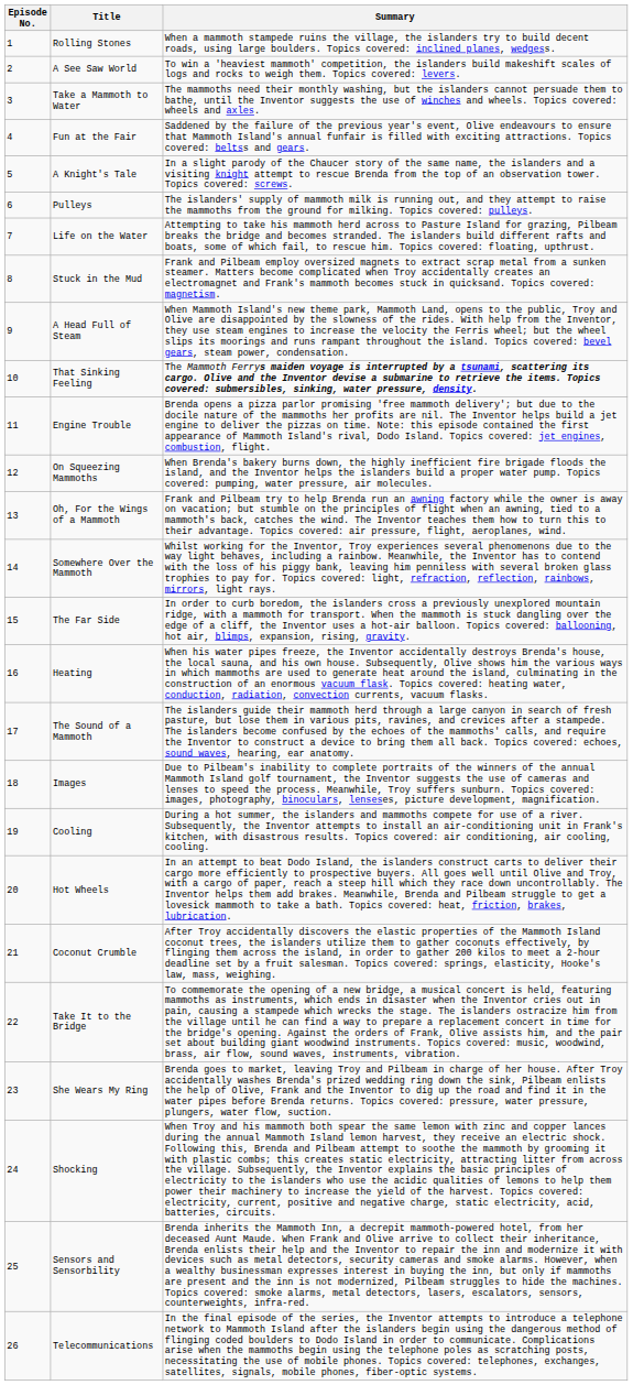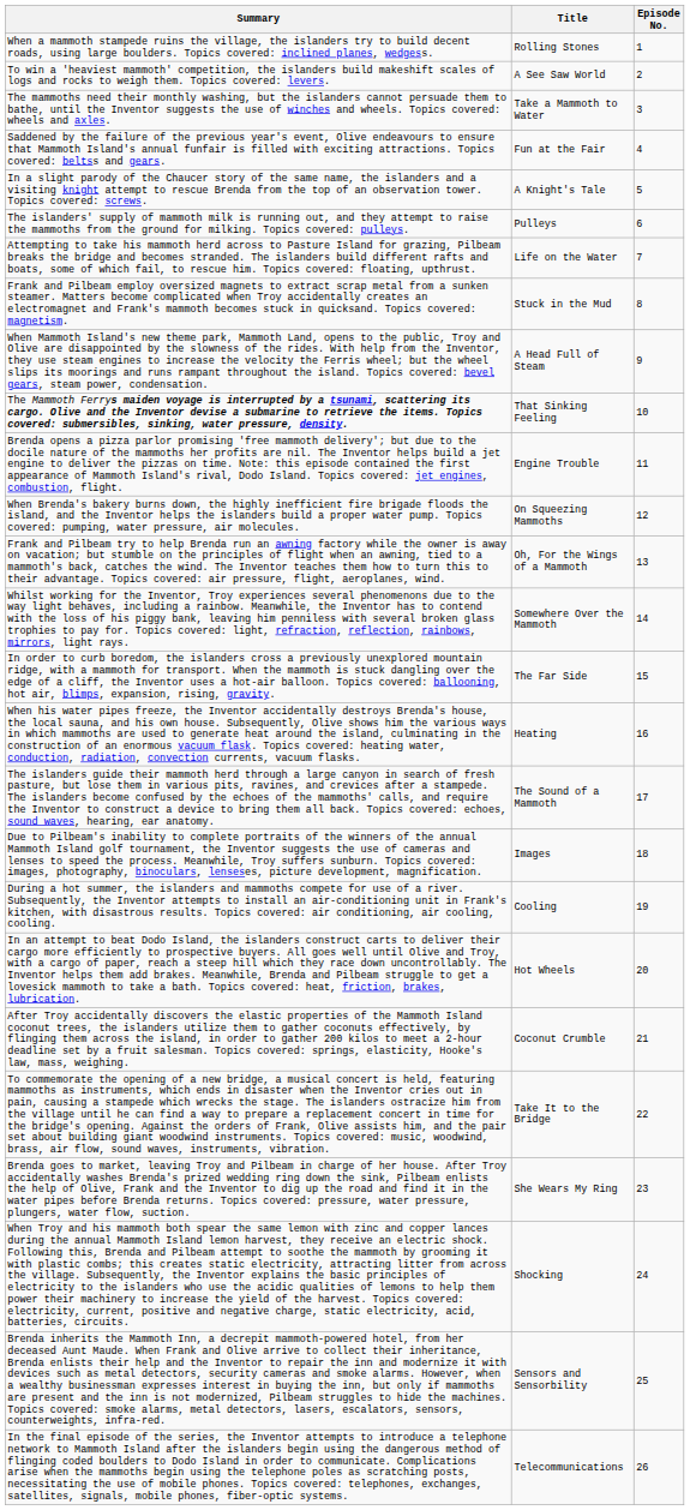 <table class="wikitable">
 <tr>
+<th>Summary</th>
+<th>Title</th>
 <th>Episode No.</th>
-<th>Title</th>
-<th>Summary</th>
 </tr>
 <tr>
+<td>When a mammoth stampede ruins the village, the islanders try to build decent roads, using large boulders. Topics covered: <a href='#'>inclined planes</a>, <a href='#'>wedges</a>s.</td>
+<td>Rolling Stones</td>
 <td>1</td>
-<td>Rolling Stones</td>
-<td>When a mammoth stampede ruins the village, the islanders try to build decent roads, using large boulders. Topics covered: <a href='#'>inclined planes</a>, <a href='#'>wedges</a>s.</td>
 </tr>
 <tr>
+<td>To win a 'heaviest mammoth' competition, the islanders build makeshift scales of logs and rocks to weigh them. Topics covered: <a href='#'>levers</a>.</td>
+<td>A See Saw World</td>
 <td>2</td>
-<td>A See Saw World</td>
-<td>To win a 'heaviest mammoth' competition, the islanders build makeshift scales of logs and rocks to weigh them. Topics covered: <a href='#'>levers</a>.</td>
 </tr>
 <tr>
+<td>The mammoths need their monthly washing, but the islanders cannot persuade them to bathe, until the Inventor suggests the use of <a href='#'>winches</a> and wheels. Topics covered: wheels and <a href='#'>axles</a>.</td>
+<td>Take a Mammoth to Water</td>
 <td>3</td>
-<td>Take a Mammoth to Water</td>
-<td>The mammoths need their monthly washing, but the islanders cannot persuade them to bathe, until the Inventor suggests the use of <a href='#'>winches</a> and wheels. Topics covered: wheels and <a href='#'>axles</a>.</td>
 </tr>
 <tr>
+<td>Saddened by the failure of the previous year's event, Olive endeavours to ensure that Mammoth Island's annual funfair is filled with exciting attractions. Topics covered: <a href='#'>belts</a>s and <a href='#'>gears</a>.</td>
+<td>Fun at the Fair</td>
 <td>4</td>
-<td>Fun at the Fair</td>
-<td>Saddened by the failure of the previous year's event, Olive endeavours to ensure that Mammoth Island's annual funfair is filled with exciting attractions. Topics covered: <a href='#'>belts</a>s and <a href='#'>gears</a>.</td>
 </tr>
 <tr>
+<td>In a slight parody of the Chaucer story of the same name, the islanders and a visiting <a href='#'>knight</a> attempt to rescue Brenda from the top of an observation tower. Topics covered: <a href='#'>screws</a>.</td>
+<td>A Knight's Tale</td>
 <td>5</td>
-<td>A Knight's Tale</td>
-<td>In a slight parody of the Chaucer story of the same name, the islanders and a visiting <a href='#'>knight</a> attempt to rescue Brenda from the top of an observation tower. Topics covered: <a href='#'>screws</a>.</td>
 </tr>
 <tr>
+<td>The islanders' supply of mammoth milk is running out, and they attempt to raise the mammoths from the ground for milking. Topics covered: <a href='#'>pulleys</a>.</td>
+<td>Pulleys</td>
 <td>6</td>
-<td>Pulleys</td>
-<td>The islanders' supply of mammoth milk is running out, and they attempt to raise the mammoths from the ground for milking. Topics covered: <a href='#'>pulleys</a>.</td>
 </tr>
 <tr>
+<td>Attempting to take his mammoth herd across to Pasture Island for grazing, Pilbeam breaks the bridge and becomes stranded. The islanders build different rafts and boats, some of which fail, to rescue him. Topics covered: floating, upthrust.</td>
+<td>Life on the Water</td>
 <td>7</td>
-<td>Life on the Water</td>
-<td>Attempting to take his mammoth herd across to Pasture Island for grazing, Pilbeam breaks the bridge and becomes stranded. The islanders build different rafts and boats, some of which fail, to rescue him. Topics covered: floating, upthrust.</td>
 </tr>
 <tr>
+<td>Frank and Pilbeam employ oversized magnets to extract scrap metal from a sunken steamer. Matters become complicated when Troy accidentally creates an electromagnet and Frank's mammoth becomes stuck in quicksand. Topics covered: <a href='#'>magnetism</a>.</td>
+<td>Stuck in the Mud</td>
 <td>8</td>
-<td>Stuck in the Mud</td>
-<td>Frank and Pilbeam employ oversized magnets to extract scrap metal from a sunken steamer. Matters become complicated when Troy accidentally creates an electromagnet and Frank's mammoth becomes stuck in quicksand. Topics covered: <a href='#'>magnetism</a>.</td>
 </tr>
 <tr>
+<td>When Mammoth Island's new theme park, Mammoth Land, opens to the public, Troy and Olive are disappointed by the slowness of the rides. With help from the Inventor, they use steam engines to increase the velocity the Ferris wheel; but the wheel slips its moorings and runs rampant throughout the island. Topics covered: <a href='#'>bevel gears</a>, steam power, condensation.</td>
+<td>A Head Full of Steam</td>
 <td>9</td>
-<td>A Head Full of Steam</td>
-<td>When Mammoth Island's new theme park, Mammoth Land, opens to the public, Troy and Olive are disappointed by the slowness of the rides. With help from the Inventor, they use steam engines to increase the velocity the Ferris wheel; but the wheel slips its moorings and runs rampant throughout the island. Topics covered: <a href='#'>bevel gears</a>, steam power, condensation.</td>
 </tr>
 <tr>
+<td>The <em>Mammoth Ferry<strong>s maiden voyage is interrupted by a <a href='#'>tsunami</a>, scattering its cargo. Olive and the Inventor devise a submarine to retrieve the items. Topics covered: submersibles, sinking, water pressure, <a href='#'>density</a>.</td>
+<td>That Sinking Feeling</td>
 <td>10</td>
-<td>That Sinking Feeling</td>
-<td>The <em>Mammoth Ferry<strong>s maiden voyage is interrupted by a <a href='#'>tsunami</a>, scattering its cargo. Olive and the Inventor devise a submarine to retrieve the items. Topics covered: submersibles, sinking, water pressure, <a href='#'>density</a>.</td>
 </tr>
 <tr>
+<td>Brenda opens a pizza parlor promising 'free mammoth delivery'; but due to the docile nature of the mammoths her profits are nil. The Inventor helps build a jet engine to deliver the pizzas on time. Note: this episode contained the first appearance of Mammoth Island's rival, Dodo Island. Topics covered: <a href='#'>jet engines</a>, <a href='#'>combustion</a>, flight.</td>
+<td>Engine Trouble</td>
 <td>11</td>
-<td>Engine Trouble</td>
-<td>Brenda opens a pizza parlor promising 'free mammoth delivery'; but due to the docile nature of the mammoths her profits are nil. The Inventor helps build a jet engine to deliver the pizzas on time. Note: this episode contained the first appearance of Mammoth Island's rival, Dodo Island. Topics covered: <a href='#'>jet engines</a>, <a href='#'>combustion</a>, flight.</td>
 </tr>
 <tr>
+<td>When Brenda's bakery burns down, the highly inefficient fire brigade floods the island, and the Inventor helps the islanders build a proper water pump. Topics covered: pumping, water pressure, air molecules.</td>
+<td>On Squeezing Mammoths</td>
 <td>12</td>
-<td>On Squeezing Mammoths</td>
-<td>When Brenda's bakery burns down, the highly inefficient fire brigade floods the island, and the Inventor helps the islanders build a proper water pump. Topics covered: pumping, water pressure, air molecules.</td>
 </tr>
 <tr>
+<td>Frank and Pilbeam try to help Brenda run an <a href='#'>awning</a> factory while the owner is away on vacation; but stumble on the principles of flight when an awning, tied to a mammoth's back, catches the wind. The Inventor teaches them how to turn this to their advantage. Topics covered: air pressure, flight, aeroplanes, wind.</td>
+<td>Oh, For the Wings of a Mammoth</td>
 <td>13</td>
-<td>Oh, For the Wings of a Mammoth</td>
-<td>Frank and Pilbeam try to help Brenda run an <a href='#'>awning</a> factory while the owner is away on vacation; but stumble on the principles of flight when an awning, tied to a mammoth's back, catches the wind. The Inventor teaches them how to turn this to their advantage. Topics covered: air pressure, flight, aeroplanes, wind.</td>
 </tr>
 <tr>
+<td>Whilst working for the Inventor, Troy experiences several phenomenons due to the way light behaves, including a rainbow. Meanwhile, the Inventor has to contend with the loss of his piggy bank, leaving him penniless with several broken glass trophies to pay for. Topics covered: light, <a href='#'>refraction</a>, <a href='#'>reflection</a>, <a href='#'>rainbows</a>, <a href='#'>mirrors</a>, light rays.</td>
+<td>Somewhere Over the Mammoth</td>
 <td>14</td>
-<td>Somewhere Over the Mammoth</td>
-<td>Whilst working for the Inventor, Troy experiences several phenomenons due to the way light behaves, including a rainbow. Meanwhile, the Inventor has to contend with the loss of his piggy bank, leaving him penniless with several broken glass trophies to pay for. Topics covered: light, <a href='#'>refraction</a>, <a href='#'>reflection</a>, <a href='#'>rainbows</a>, <a href='#'>mirrors</a>, light rays.</td>
 </tr>
 <tr>
+<td>In order to curb boredom, the islanders cross a previously unexplored mountain ridge, with a mammoth for transport. When the mammoth is stuck dangling over the edge of a cliff, the Inventor uses a hot-air balloon. Topics covered: <a href='#'>ballooning</a>, hot air, <a href='#'>blimps</a>, expansion, rising, <a href='#'>gravity</a>.</td>
+<td>The Far Side</td>
 <td>15</td>
-<td>The Far Side</td>
-<td>In order to curb boredom, the islanders cross a previously unexplored mountain ridge, with a mammoth for transport. When the mammoth is stuck dangling over the edge of a cliff, the Inventor uses a hot-air balloon. Topics covered: <a href='#'>ballooning</a>, hot air, <a href='#'>blimps</a>, expansion, rising, <a href='#'>gravity</a>.</td>
 </tr>
 <tr>
+<td>When his water pipes freeze, the Inventor accidentally destroys Brenda's house, the local sauna, and his own house. Subsequently, Olive shows him the various ways in which mammoths are used to generate heat around the island, culminating in the construction of an enormous <a href='#'>vacuum flask</a>. Topics covered: heating water, <a href='#'>conduction</a>, <a href='#'>radiation</a>, <a href='#'>convection</a> currents, vacuum flasks.</td>
+<td>Heating</td>
 <td>16</td>
-<td>Heating</td>
-<td>When his water pipes freeze, the Inventor accidentally destroys Brenda's house, the local sauna, and his own house. Subsequently, Olive shows him the various ways in which mammoths are used to generate heat around the island, culminating in the construction of an enormous <a href='#'>vacuum flask</a>. Topics covered: heating water, <a href='#'>conduction</a>, <a href='#'>radiation</a>, <a href='#'>convection</a> currents, vacuum flasks.</td>
 </tr>
 <tr>
+<td>The islanders guide their mammoth herd through a large canyon in search of fresh pasture, but lose them in various pits, ravines, and crevices after a stampede. The islanders become confused by the echoes of the mammoths' calls, and require the Inventor to construct a device to bring them all back. Topics covered: echoes, <a href='#'>sound waves</a>, hearing, ear anatomy.</td>
+<td>The Sound of a Mammoth</td>
 <td>17</td>
-<td>The Sound of a Mammoth</td>
-<td>The islanders guide their mammoth herd through a large canyon in search of fresh pasture, but lose them in various pits, ravines, and crevices after a stampede. The islanders become confused by the echoes of the mammoths' calls, and require the Inventor to construct a device to bring them all back. Topics covered: echoes, <a href='#'>sound waves</a>, hearing, ear anatomy.</td>
 </tr>
 <tr>
+<td>Due to Pilbeam's inability to complete portraits of the winners of the annual Mammoth Island golf tournament, the Inventor suggests the use of cameras and lenses to speed the process. Meanwhile, Troy suffers sunburn. Topics covered: images, photography, <a href='#'>binoculars</a>, <a href='#'>lenses</a>es, picture development, magnification.</td>
+<td>Images</td>
 <td>18</td>
-<td>Images</td>
-<td>Due to Pilbeam's inability to complete portraits of the winners of the annual Mammoth Island golf tournament, the Inventor suggests the use of cameras and lenses to speed the process. Meanwhile, Troy suffers sunburn. Topics covered: images, photography, <a href='#'>binoculars</a>, <a href='#'>lenses</a>es, picture development, magnification.</td>
 </tr>
 <tr>
+<td>During a hot summer, the islanders and mammoths compete for use of a river. Subsequently, the Inventor attempts to install an air-conditioning unit in Frank's kitchen, with disastrous results. Topics covered: air conditioning, air cooling, cooling.</td>
+<td>Cooling</td>
 <td>19</td>
-<td>Cooling</td>
-<td>During a hot summer, the islanders and mammoths compete for use of a river. Subsequently, the Inventor attempts to install an air-conditioning unit in Frank's kitchen, with disastrous results. Topics covered: air conditioning, air cooling, cooling.</td>
 </tr>
 <tr>
+<td>In an attempt to beat Dodo Island, the islanders construct carts to deliver their cargo more efficiently to prospective buyers. All goes well until Olive and Troy, with a cargo of paper, reach a steep hill which they race down uncontrollably. The Inventor helps them add brakes. Meanwhile, Brenda and Pilbeam struggle to get a lovesick mammoth to take a bath. Topics covered: heat, <a href='#'>friction</a>, <a href='#'>brakes</a>, <a href='#'>lubrication</a>.</td>
+<td>Hot Wheels</td>
 <td>20</td>
-<td>Hot Wheels</td>
-<td>In an attempt to beat Dodo Island, the islanders construct carts to deliver their cargo more efficiently to prospective buyers. All goes well until Olive and Troy, with a cargo of paper, reach a steep hill which they race down uncontrollably. The Inventor helps them add brakes. Meanwhile, Brenda and Pilbeam struggle to get a lovesick mammoth to take a bath. Topics covered: heat, <a href='#'>friction</a>, <a href='#'>brakes</a>, <a href='#'>lubrication</a>.</td>
 </tr>
 <tr>
+<td>After Troy accidentally discovers the elastic properties of the Mammoth Island coconut trees, the islanders utilize them to gather coconuts effectively, by flinging them across the island, in order to gather 200 kilos to meet a 2-hour deadline set by a fruit salesman. Topics covered: springs, elasticity, Hooke's law, mass, weighing.</td>
+<td>Coconut Crumble</td>
 <td>21</td>
-<td>Coconut Crumble</td>
-<td>After Troy accidentally discovers the elastic properties of the Mammoth Island coconut trees, the islanders utilize them to gather coconuts effectively, by flinging them across the island, in order to gather 200 kilos to meet a 2-hour deadline set by a fruit salesman. Topics covered: springs, elasticity, Hooke's law, mass, weighing.</td>
 </tr>
 <tr>
+<td>To commemorate the opening of a new bridge, a musical concert is held, featuring mammoths as instruments, which ends in disaster when the Inventor cries out in pain, causing a stampede which wrecks the stage. The islanders ostracize him from the village until he can find a way to prepare a replacement concert in time for the bridge's opening. Against the orders of Frank, Olive assists him, and the pair set about building giant woodwind instruments. Topics covered: music, woodwind, brass, air flow, sound waves, instruments, vibration.</td>
+<td>Take It to the Bridge</td>
 <td>22</td>
-<td>Take It to the Bridge</td>
-<td>To commemorate the opening of a new bridge, a musical concert is held, featuring mammoths as instruments, which ends in disaster when the Inventor cries out in pain, causing a stampede which wrecks the stage. The islanders ostracize him from the village until he can find a way to prepare a replacement concert in time for the bridge's opening. Against the orders of Frank, Olive assists him, and the pair set about building giant woodwind instruments. Topics covered: music, woodwind, brass, air flow, sound waves, instruments, vibration.</td>
 </tr>
 <tr>
+<td>Brenda goes to market, leaving Troy and Pilbeam in charge of her house. After Troy accidentally washes Brenda's prized wedding ring down the sink, Pilbeam enlists the help of Olive, Frank and the Inventor to dig up the road and find it in the water pipes before Brenda returns. Topics covered: pressure, water pressure, plungers, water flow, suction.</td>
+<td>She Wears My Ring</td>
 <td>23</td>
-<td>She Wears My Ring</td>
-<td>Brenda goes to market, leaving Troy and Pilbeam in charge of her house. After Troy accidentally washes Brenda's prized wedding ring down the sink, Pilbeam enlists the help of Olive, Frank and the Inventor to dig up the road and find it in the water pipes before Brenda returns. Topics covered: pressure, water pressure, plungers, water flow, suction.</td>
 </tr>
 <tr>
+<td>When Troy and his mammoth both spear the same lemon with zinc and copper lances during the annual Mammoth Island lemon harvest, they receive an electric shock. Following this, Brenda and Pilbeam attempt to soothe the mammoth by grooming it with plastic combs; this creates static electricity, attracting litter from across the village. Subsequently, the Inventor explains the basic principles of electricity to the islanders who use the acidic qualities of lemons to help them power their machinery to increase the yield of the harvest. Topics covered: electricity, current, positive and negative charge, static electricity, acid, batteries, circuits.</td>
+<td>Shocking</td>
 <td>24</td>
-<td>Shocking</td>
-<td>When Troy and his mammoth both spear the same lemon with zinc and copper lances during the annual Mammoth Island lemon harvest, they receive an electric shock. Following this, Brenda and Pilbeam attempt to soothe the mammoth by grooming it with plastic combs; this creates static electricity, attracting litter from across the village. Subsequently, the Inventor explains the basic principles of electricity to the islanders who use the acidic qualities of lemons to help them power their machinery to increase the yield of the harvest. Topics covered: electricity, current, positive and negative charge, static electricity, acid, batteries, circuits.</td>
 </tr>
 <tr>
+<td>Brenda inherits the Mammoth Inn, a decrepit mammoth-powered hotel, from her deceased Aunt Maude. When Frank and Olive arrive to collect their inheritance, Brenda enlists their help and the Inventor to repair the inn and modernize it with devices such as metal detectors, security cameras and smoke alarms. However, when a wealthy businessman expresses interest in buying the inn, but only if mammoths are present and the inn is not modernized, Pilbeam struggles to hide the machines. Topics covered: smoke alarms, metal detectors, lasers, escalators, sensors, counterweights, infra-red.</td>
+<td>Sensors and Sensorbility</td>
 <td>25</td>
-<td>Sensors and Sensorbility</td>
-<td>Brenda inherits the Mammoth Inn, a decrepit mammoth-powered hotel, from her deceased Aunt Maude. When Frank and Olive arrive to collect their inheritance, Brenda enlists their help and the Inventor to repair the inn and modernize it with devices such as metal detectors, security cameras and smoke alarms. However, when a wealthy businessman expresses interest in buying the inn, but only if mammoths are present and the inn is not modernized, Pilbeam struggles to hide the machines. Topics covered: smoke alarms, metal detectors, lasers, escalators, sensors, counterweights, infra-red.</td>
 </tr>
 <tr>
+<td>In the final episode of the series, the Inventor attempts to introduce a telephone network to Mammoth Island after the islanders begin using the dangerous method of flinging coded boulders to Dodo Island in order to communicate. Complications arise when the mammoths begin using the telephone poles as scratching posts, necessitating the use of mobile phones. Topics covered: telephones, exchanges, satellites, signals, mobile phones, fiber-optic systems.</td>
+<td>Telecommunications</td>
 <td>26</td>
-<td>Telecommunications</td>
-<td>In the final episode of the series, the Inventor attempts to introduce a telephone network to Mammoth Island after the islanders begin using the dangerous method of flinging coded boulders to Dodo Island in order to communicate. Complications arise when the mammoths begin using the telephone poles as scratching posts, necessitating the use of mobile phones. Topics covered: telephones, exchanges, satellites, signals, mobile phones, fiber-optic systems.</td>
 </tr>
 </table>
